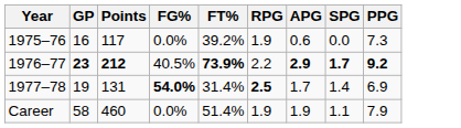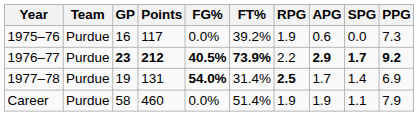 <table class="wikitable">
 <tr>
 <th>Year</th>
+<th>Team</th>
 <th>GP</th>
 <th>Points</th>
 <th>FG%</th>
 <th>FT%</th>
 <th>RPG</th>
 <th>APG</th>
 <th>SPG</th>
 <th>PPG</th>
 </tr>
 <tr>
 <td>1975–76</td>
+<td>Purdue</td>
 <td>16</td>
 <td>117</td>
 <td>0.0%</td>
 <td>39.2%</td>
 <td>1.9</td>
 <td>0.6</td>
 <td>0.0</td>
 <td>7.3</td>
 </tr>
 <tr>
 <td>1976–77</td>
+<td>Purdue</td>
 <td><strong>23</strong></td>
 <td><strong>212</strong></td>
-<td>40.5%</td>
+<td><strong>40.5%</strong></td>
 <td><strong>73.9%</strong></td>
 <td>2.2</td>
 <td><strong>2.9</strong></td>
 <td><strong>1.7</strong></td>
 <td><strong>9.2</strong></td>
 </tr>
 <tr>
 <td>1977–78</td>
+<td>Purdue</td>
 <td>19</td>
 <td>131</td>
 <td><strong>54.0%</strong></td>
 <td>31.4%</td>
 <td><strong>2.5</strong></td>
 <td>1.7</td>
 <td>1.4</td>
 <td>6.9</td>
 </tr>
 <tr>
 <td>Career</td>
+<td>Purdue</td>
 <td>58</td>
 <td>460</td>
 <td>0.0%</td>
 <td>51.4%</td>
 <td>1.9</td>
 <td>1.9</td>
 <td>1.1</td>
 <td>7.9</td>
 </tr>
 </table>
